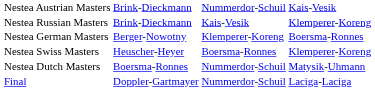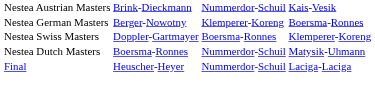 <table>
 <tr>
 <td>Nestea Austrian Masters</td>
 <td> <a href='#'>Brink</a>-<a href='#'>Dieckmann</a></td>
 <td> <a href='#'>Nummerdor</a>-<a href='#'>Schuil</a></td>
 <td> <a href='#'>Kais</a>-<a href='#'>Vesik</a></td>
-</tr>
-<tr>
-<td>Nestea Russian Masters</td>
-<td> <a href='#'>Brink</a>-<a href='#'>Dieckmann</a></td>
-<td> <a href='#'>Kais</a>-<a href='#'>Vesik</a></td>
-<td> <a href='#'>Klemperer</a>-<a href='#'>Koreng</a></td>
 </tr>
 <tr>
 <td>Nestea German Masters</td>
 <td> <a href='#'>Berger</a>-<a href='#'>Nowotny</a></td>
 <td> <a href='#'>Klemperer</a>-<a href='#'>Koreng</a></td>
 <td> <a href='#'>Boersma</a>-<a href='#'>Ronnes</a></td>
 </tr>
 <tr>
 <td>Nestea Swiss Masters</td>
-<td> <a href='#'>Heuscher</a>-<a href='#'>Heyer</a></td>
+<td> <a href='#'>Doppler</a>-<a href='#'>Gartmayer</a></td>
 <td> <a href='#'>Boersma</a>-<a href='#'>Ronnes</a></td>
 <td> <a href='#'>Klemperer</a>-<a href='#'>Koreng</a></td>
 </tr>
 <tr>
 <td>Nestea Dutch Masters</td>
 <td> <a href='#'>Boersma</a>-<a href='#'>Ronnes</a></td>
 <td> <a href='#'>Nummerdor</a>-<a href='#'>Schuil</a></td>
 <td> <a href='#'>Matysik</a>-<a href='#'>Uhmann</a></td>
 </tr>
 <tr>
 <td><a href='#'>Final</a></td>
-<td> <a href='#'>Doppler</a>-<a href='#'>Gartmayer</a></td>
+<td> <a href='#'>Heuscher</a>-<a href='#'>Heyer</a></td>
 <td> <a href='#'>Nummerdor</a>-<a href='#'>Schuil</a></td>
 <td> <a href='#'>Laciga</a>-<a href='#'>Laciga</a></td>
 </tr>
 </table>
